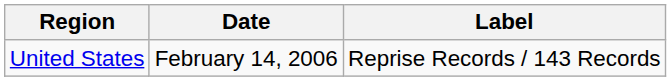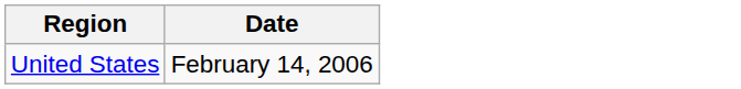 <table class="wikitable">
 <tr>
 <th>Region</th>
 <th>Date</th>
-<th>Label</th>
 </tr>
 <tr>
 <td rowspan="1"><a href='#'>United States</a></td>
 <td rowspan="1">February 14, 2006</td>
-<td rowspan="1">Reprise Records / 143 Records</td>
 </tr>
 </table>
